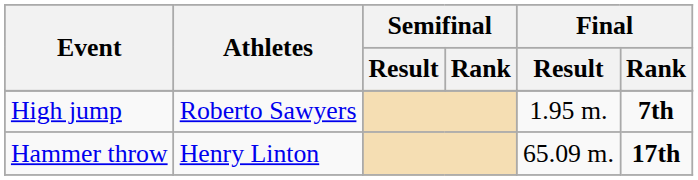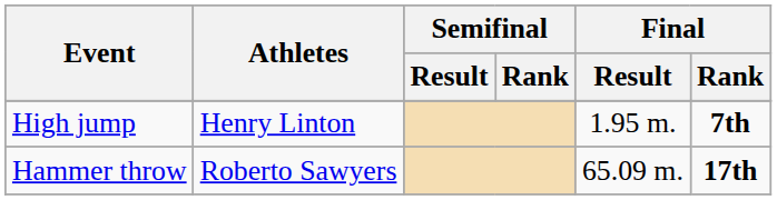 <table class="wikitable" border="1" style="font-size:90%">
 <tr>
 <th rowspan=2>Event</th>
 <th rowspan=2>Athletes</th>
 <th colspan=2>Semifinal</th>
 <th colspan=2>Final</th>
 </tr>
 <tr>
 <th>Result</th>
 <th>Rank</th>
 <th>Result</th>
 <th>Rank</th>
 </tr>
 <tr>
 </tr>
 <tr>
 <td><a href='#'>High jump</a></td>
-<td><a href='#'>Roberto Sawyers</a></td>
+<td><a href='#'>Henry Linton</a></td>
 <td align=center colspan=2 bgcolor=wheat></td>
 <td align=center>1.95 m.</td>
 <td align=center><strong>7th</strong></td>
 </tr>
 <tr>
 <td><a href='#'>Hammer throw</a></td>
-<td><a href='#'>Henry Linton</a></td>
+<td><a href='#'>Roberto Sawyers</a></td>
 <td colspan=2 bgcolor=wheat></td>
 <td align=center>65.09 m.</td>
 <td align=center><strong>17th</strong></td>
 </tr>
 </table>
